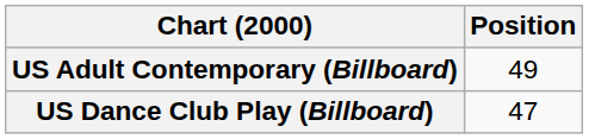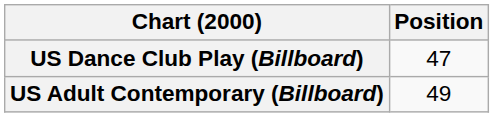 <table class="wikitable plainrowheaders" style="text-align:center">
 <tr>
 <th scope="col">Chart (2000)</th>
 <th scope="col">Position</th>
 </tr>
 <tr>
+<th scope="row">US Dance Club Play (<em>Billboard</em>)</th>
+<td>47</td>
+</tr>
+<tr>
 <th scope="row">US Adult Contemporary (<em>Billboard</em>)</th>
 <td>49</td>
 </tr>
-<tr>
-<th scope="row">US Dance Club Play (<em>Billboard</em>)</th>
-<td>47</td>
-</tr>
 </table>
